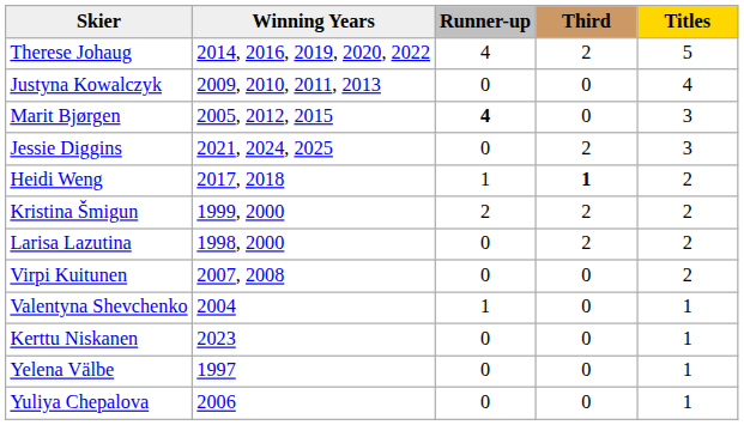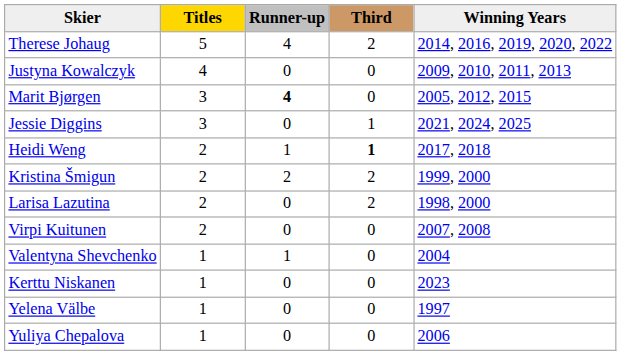 <table class="wikitable plainrowheaders" style="background:#fff; font-size:86%; line-height:16px; border:gray solid 1px">
 <tr>
 <th style="background:#efefef;">Skier</th>
-<th style="background:#efefef;">Winning Years</th>
+<th style="width:65px; background:gold">Titles</th>
 <th style="width:65px; background:silver">Runner-up</th>
 <th style="width:65px; background:#c96;">Third</th>
-<th style="width:65px; background:gold">Titles</th>
+<th style="background:#efefef;">Winning Years</th>
 </tr>
 <tr>
 <td> <a href='#'>Therese Johaug</a></td>
-<td><a href='#'>2014</a>, <a href='#'>2016</a>, <a href='#'>2019</a>, <a href='#'>2020</a>, <a href='#'>2022</a></td>
+<td align=center>5</td>
 <td align=center>4</td>
 <td align=center>2</td>
-<td align=center>5</td>
+<td><a href='#'>2014</a>, <a href='#'>2016</a>, <a href='#'>2019</a>, <a href='#'>2020</a>, <a href='#'>2022</a></td>
 </tr>
 <tr>
 <td> <a href='#'>Justyna Kowalczyk</a></td>
-<td><a href='#'>2009</a>, <a href='#'>2010</a>, <a href='#'>2011</a>, <a href='#'>2013</a></td>
+<td align=center>4</td>
 <td align=center>0</td>
 <td align=center>0</td>
-<td align=center>4</td>
+<td><a href='#'>2009</a>, <a href='#'>2010</a>, <a href='#'>2011</a>, <a href='#'>2013</a></td>
 </tr>
 <tr>
 <td> <a href='#'>Marit Bjørgen</a></td>
-<td><a href='#'>2005</a>, <a href='#'>2012</a>, <a href='#'>2015</a></td>
+<td align=center>3</td>
 <td align=center><strong>4</strong></td>
 <td align=center>0</td>
-<td align=center>3</td>
+<td><a href='#'>2005</a>, <a href='#'>2012</a>, <a href='#'>2015</a></td>
 </tr>
 <tr>
 <td> <a href='#'>Jessie Diggins</a></td>
+<td align=center>3</td>
+<td align=center>0</td>
+<td align=center>1</td>
 <td><a href='#'>2021</a>, <a href='#'>2024</a>, <a href='#'>2025</a></td>
-<td align=center>0</td>
-<td align=center>2</td>
-<td align=center>3</td>
 </tr>
 <tr>
 <td> <a href='#'>Heidi Weng</a></td>
-<td><a href='#'>2017</a>, <a href='#'>2018</a></td>
+<td align=center>2</td>
 <td align=center>1</td>
 <td align=center><strong>1</strong></td>
-<td align=center>2</td>
+<td><a href='#'>2017</a>, <a href='#'>2018</a></td>
 </tr>
 <tr>
 <td> <a href='#'>Kristina Šmigun</a></td>
-<td><a href='#'>1999</a>, <a href='#'>2000</a></td>
 <td align=center>2</td>
 <td align=center>2</td>
 <td align=center>2</td>
+<td><a href='#'>1999</a>, <a href='#'>2000</a></td>
 </tr>
 <tr>
 <td> <a href='#'>Larisa Lazutina</a></td>
-<td><a href='#'>1998</a>, <a href='#'>2000</a></td>
+<td align=center>2</td>
 <td align=center>0</td>
 <td align=center>2</td>
-<td align=center>2</td>
+<td><a href='#'>1998</a>, <a href='#'>2000</a></td>
 </tr>
 <tr>
 <td> <a href='#'>Virpi Kuitunen</a></td>
-<td><a href='#'>2007</a>, <a href='#'>2008</a></td>
+<td align=center>2</td>
 <td align=center>0</td>
 <td align=center>0</td>
-<td align=center>2</td>
+<td><a href='#'>2007</a>, <a href='#'>2008</a></td>
 </tr>
 <tr>
 <td> <a href='#'>Valentyna Shevchenko</a></td>
-<td><a href='#'>2004</a></td>
+<td align=center>1</td>
 <td align=center>1</td>
 <td align=center>0</td>
-<td align=center>1</td>
+<td><a href='#'>2004</a></td>
 </tr>
 <tr>
 <td> <a href='#'>Kerttu Niskanen</a></td>
-<td><a href='#'>2023</a></td>
+<td align=center>1</td>
 <td align=center>0</td>
 <td align=center>0</td>
-<td align=center>1</td>
+<td><a href='#'>2023</a></td>
 </tr>
 <tr>
 <td> <a href='#'>Yelena Välbe</a></td>
-<td><a href='#'>1997</a></td>
+<td align=center>1</td>
 <td align=center>0</td>
 <td align=center>0</td>
-<td align=center>1</td>
+<td><a href='#'>1997</a></td>
 </tr>
 <tr>
 <td> <a href='#'>Yuliya Chepalova</a></td>
-<td><a href='#'>2006</a></td>
+<td align=center>1</td>
 <td align=center>0</td>
 <td align=center>0</td>
-<td align=center>1</td>
+<td><a href='#'>2006</a></td>
 </tr>
 </table>
